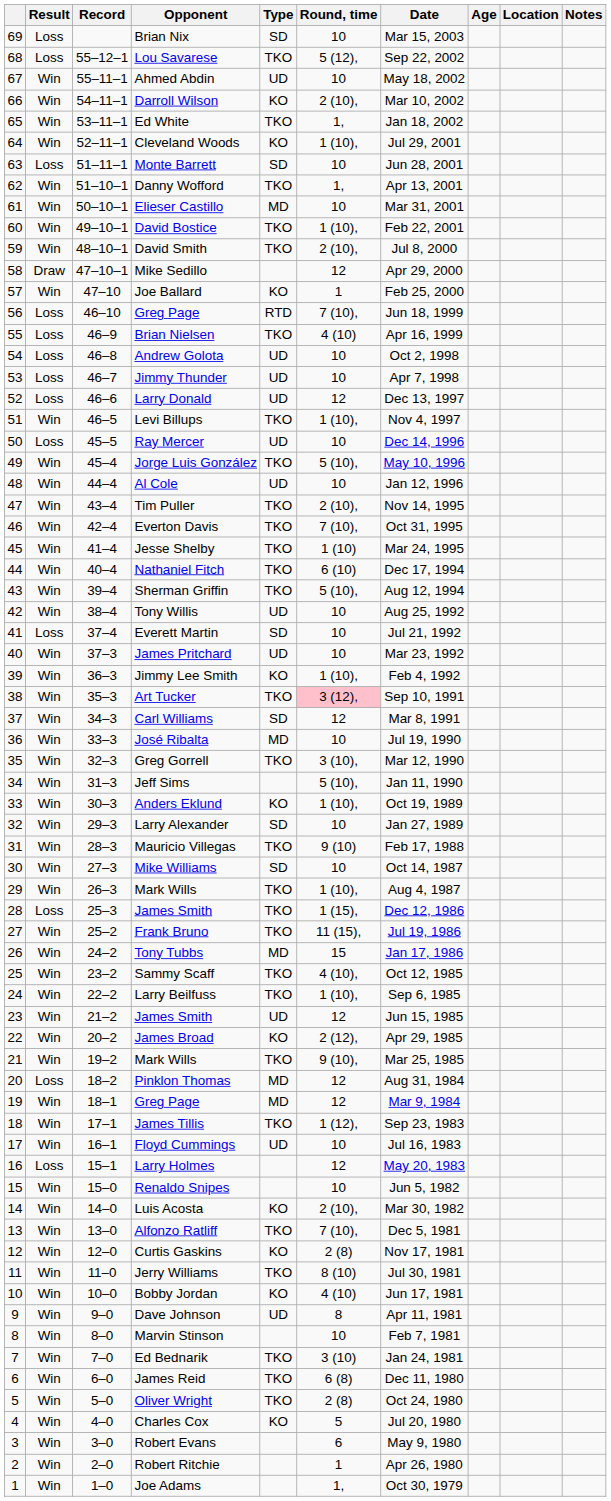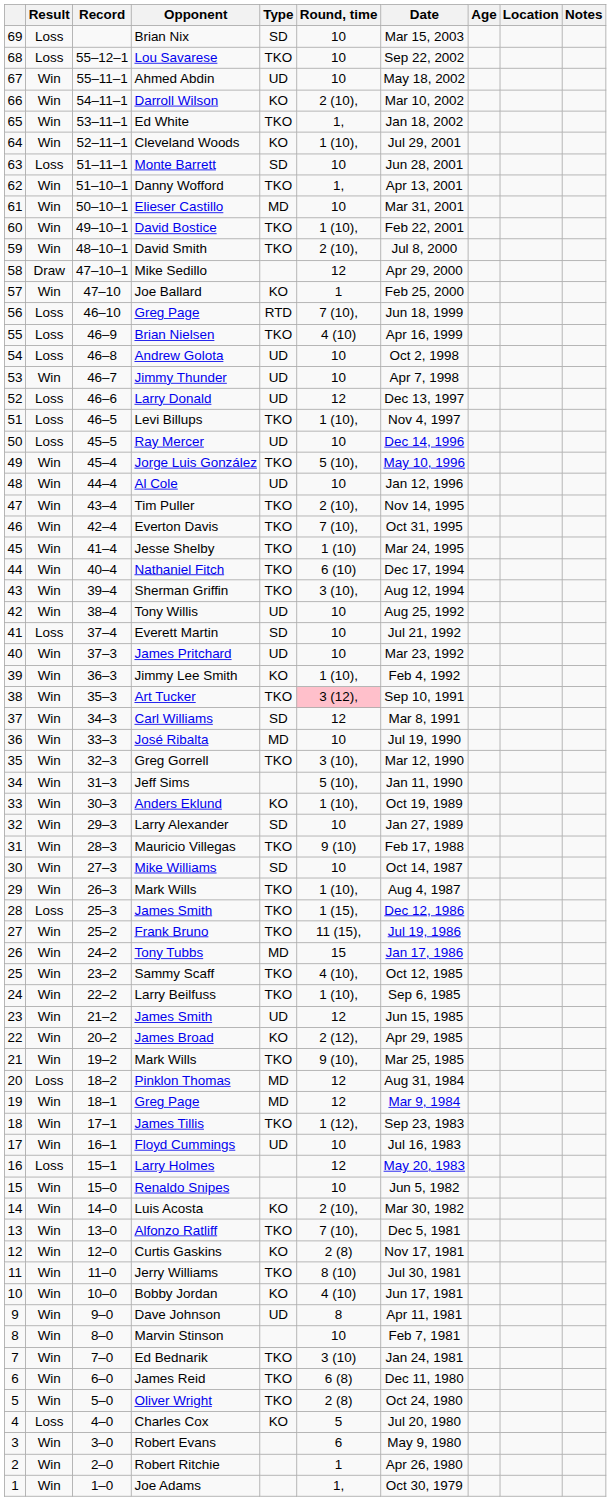 <table class="wikitable" style="text-align:center">
 <tr>
 <th></th>
 <th>Result</th>
 <th>Record</th>
 <th>Opponent</th>
 <th>Type</th>
 <th>Round, time</th>
 <th>Date</th>
 <th>Age</th>
 <th>Location</th>
 <th>Notes</th>
 </tr>
 <tr>
 <td>69</td>
 <td>Loss</td>
 <td></td>
 <td style="text-align:left;">Brian Nix</td>
 <td>SD</td>
 <td>10</td>
 <td>Mar 15, 2003</td>
 <td style="text-align:left;"></td>
 <td style="text-align:left;"></td>
 <td></td>
 </tr>
 <tr>
 <td>68</td>
 <td>Loss</td>
 <td>55–12–1</td>
 <td style="text-align:left;"><a href='#'>Lou Savarese</a></td>
 <td>TKO</td>
-<td>5 (12), </td>
+<td>10</td>
 <td>Sep 22, 2002</td>
 <td style="text-align:left;"></td>
 <td style="text-align:left;"></td>
 <td style="text-align:left;"></td>
 </tr>
 <tr>
 <td>67</td>
 <td>Win</td>
 <td>55–11–1</td>
 <td style="text-align:left;">Ahmed Abdin</td>
 <td>UD</td>
 <td>10</td>
 <td>May 18, 2002</td>
 <td style="text-align:left;"></td>
 <td style="text-align:left;"></td>
 <td></td>
 </tr>
 <tr>
 <td>66</td>
 <td>Win</td>
 <td>54–11–1</td>
 <td style="text-align:left;"><a href='#'>Darroll Wilson</a></td>
 <td>KO</td>
 <td>2 (10), </td>
 <td>Mar 10, 2002</td>
 <td style="text-align:left;"></td>
 <td style="text-align:left;"></td>
 <td></td>
 </tr>
 <tr>
 <td>65</td>
 <td>Win</td>
 <td>53–11–1</td>
 <td style="text-align:left;">Ed White</td>
 <td>TKO</td>
 <td>1, </td>
 <td>Jan 18, 2002</td>
 <td style="text-align:left;"></td>
 <td style="text-align:left;"></td>
 <td></td>
 </tr>
 <tr>
 <td>64</td>
 <td>Win</td>
 <td>52–11–1</td>
 <td style="text-align:left;">Cleveland Woods</td>
 <td>KO</td>
 <td>1 (10), </td>
 <td>Jul 29, 2001</td>
 <td style="text-align:left;"></td>
 <td style="text-align:left;"></td>
 <td></td>
 </tr>
 <tr>
 <td>63</td>
 <td>Loss</td>
 <td>51–11–1</td>
 <td style="text-align:left;"><a href='#'>Monte Barrett</a></td>
 <td>SD</td>
 <td>10</td>
 <td>Jun 28, 2001</td>
 <td style="text-align:left;"></td>
 <td style="text-align:left;"></td>
 <td></td>
 </tr>
 <tr>
 <td>62</td>
 <td>Win</td>
 <td>51–10–1</td>
 <td style="text-align:left;">Danny Wofford</td>
 <td>TKO</td>
 <td>1, </td>
 <td>Apr 13, 2001</td>
 <td style="text-align:left;"></td>
 <td style="text-align:left;"></td>
 <td></td>
 </tr>
 <tr>
 <td>61</td>
 <td>Win</td>
 <td>50–10–1</td>
 <td style="text-align:left;"><a href='#'>Elieser Castillo</a></td>
 <td>MD</td>
 <td>10</td>
 <td>Mar 31, 2001</td>
 <td style="text-align:left;"></td>
 <td style="text-align:left;"></td>
 <td></td>
 </tr>
 <tr>
 <td>60</td>
 <td>Win</td>
 <td>49–10–1</td>
 <td style="text-align:left;"><a href='#'>David Bostice</a></td>
 <td>TKO</td>
 <td>1 (10), </td>
 <td>Feb 22, 2001</td>
 <td style="text-align:left;"></td>
 <td style="text-align:left;"></td>
 <td></td>
 </tr>
 <tr>
 <td>59</td>
 <td>Win</td>
 <td>48–10–1</td>
 <td style="text-align:left;">David Smith</td>
 <td>TKO</td>
 <td>2 (10), </td>
 <td>Jul 8, 2000</td>
 <td style="text-align:left;"></td>
 <td style="text-align:left;"></td>
 <td></td>
 </tr>
 <tr>
 <td>58</td>
 <td>Draw</td>
 <td>47–10–1</td>
 <td style="text-align:left;">Mike Sedillo</td>
 <td></td>
 <td>12</td>
 <td>Apr 29, 2000</td>
 <td style="text-align:left;"></td>
 <td style="text-align:left;"></td>
 <td style="text-align:left;"></td>
 </tr>
 <tr>
 <td>57</td>
 <td>Win</td>
 <td>47–10</td>
 <td style="text-align:left;">Joe Ballard</td>
 <td>KO</td>
 <td>1</td>
 <td>Feb 25, 2000</td>
 <td style="text-align:left;"></td>
 <td style="text-align:left;"></td>
 <td></td>
 </tr>
 <tr>
 <td>56</td>
 <td>Loss</td>
 <td>46–10</td>
 <td style="text-align:left;"><a href='#'>Greg Page</a></td>
 <td>RTD</td>
 <td>7 (10), </td>
 <td>Jun 18, 1999</td>
 <td style="text-align:left;"></td>
 <td style="text-align:left;"></td>
 <td></td>
 </tr>
 <tr>
 <td>55</td>
 <td>Loss</td>
 <td>46–9</td>
 <td style="text-align:left;"><a href='#'>Brian Nielsen</a></td>
 <td>TKO</td>
 <td>4 (10)</td>
 <td>Apr 16, 1999</td>
 <td style="text-align:left;"></td>
 <td style="text-align:left;"></td>
 <td></td>
 </tr>
 <tr>
 <td>54</td>
 <td>Loss</td>
 <td>46–8</td>
 <td style="text-align:left;"><a href='#'>Andrew Golota</a></td>
 <td>UD</td>
 <td>10</td>
 <td>Oct 2, 1998</td>
 <td style="text-align:left;"></td>
 <td style="text-align:left;"></td>
 <td></td>
 </tr>
 <tr>
 <td>53</td>
-<td>Loss</td>
+<td>Win</td>
 <td>46–7</td>
 <td style="text-align:left;"><a href='#'>Jimmy Thunder</a></td>
 <td>UD</td>
 <td>10</td>
 <td>Apr 7, 1998</td>
 <td style="text-align:left;"></td>
 <td style="text-align:left;"></td>
 <td></td>
 </tr>
 <tr>
 <td>52</td>
 <td>Loss</td>
 <td>46–6</td>
 <td style="text-align:left;"><a href='#'>Larry Donald</a></td>
 <td>UD</td>
 <td>12</td>
 <td>Dec 13, 1997</td>
 <td style="text-align:left;"></td>
 <td style="text-align:left;"></td>
 <td style="text-align:left;"></td>
 </tr>
 <tr>
 <td>51</td>
-<td>Win</td>
+<td>Loss</td>
 <td>46–5</td>
 <td style="text-align:left;">Levi Billups</td>
 <td>TKO</td>
 <td>1 (10), </td>
 <td>Nov 4, 1997</td>
 <td style="text-align:left;"></td>
 <td style="text-align:left;"></td>
 <td></td>
 </tr>
 <tr>
 <td>50</td>
 <td>Loss</td>
 <td>45–5</td>
 <td style="text-align:left;"><a href='#'>Ray Mercer</a></td>
 <td>UD</td>
 <td>10</td>
 <td><a href='#'>Dec 14, 1996</a></td>
 <td style="text-align:left;"></td>
 <td style="text-align:left;"></td>
 <td></td>
 </tr>
 <tr>
 <td>49</td>
 <td>Win</td>
 <td>45–4</td>
 <td style="text-align:left;"><a href='#'>Jorge Luis González</a></td>
 <td>TKO</td>
 <td>5 (10), </td>
 <td><a href='#'>May 10, 1996</a></td>
 <td style="text-align:left;"></td>
 <td style="text-align:left;"></td>
 <td></td>
 </tr>
 <tr>
 <td>48</td>
 <td>Win</td>
 <td>44–4</td>
 <td style="text-align:left;"><a href='#'>Al Cole</a></td>
 <td>UD</td>
 <td>10</td>
 <td>Jan 12, 1996</td>
 <td style="text-align:left;"></td>
 <td style="text-align:left;"></td>
 <td></td>
 </tr>
 <tr>
 <td>47</td>
 <td>Win</td>
 <td>43–4</td>
 <td style="text-align:left;">Tim Puller</td>
 <td>TKO</td>
 <td>2 (10), </td>
 <td>Nov 14, 1995</td>
 <td style="text-align:left;"></td>
 <td style="text-align:left;"></td>
 <td></td>
 </tr>
 <tr>
 <td>46</td>
 <td>Win</td>
 <td>42–4</td>
 <td style="text-align:left;">Everton Davis</td>
 <td>TKO</td>
 <td>7 (10), </td>
 <td>Oct 31, 1995</td>
 <td style="text-align:left;"></td>
 <td style="text-align:left;"></td>
 <td></td>
 </tr>
 <tr>
 <td>45</td>
 <td>Win</td>
 <td>41–4</td>
 <td style="text-align:left;">Jesse Shelby</td>
 <td>TKO</td>
 <td>1 (10)</td>
 <td>Mar 24, 1995</td>
 <td style="text-align:left;"></td>
 <td style="text-align:left;"></td>
 <td></td>
 </tr>
 <tr>
 <td>44</td>
 <td>Win</td>
 <td>40–4</td>
 <td style="text-align:left;"><a href='#'>Nathaniel Fitch</a></td>
 <td>TKO</td>
 <td>6 (10)</td>
 <td>Dec 17, 1994</td>
 <td style="text-align:left;"></td>
 <td style="text-align:left;"></td>
 <td></td>
 </tr>
 <tr>
 <td>43</td>
 <td>Win</td>
 <td>39–4</td>
 <td style="text-align:left;">Sherman Griffin</td>
 <td>TKO</td>
-<td>5 (10), </td>
+<td>3 (10), </td>
 <td>Aug 12, 1994</td>
 <td style="text-align:left;"></td>
 <td style="text-align:left;"></td>
 <td></td>
 </tr>
 <tr>
 <td>42</td>
 <td>Win</td>
 <td>38–4</td>
 <td style="text-align:left;">Tony Willis</td>
 <td>UD</td>
 <td>10</td>
 <td>Aug 25, 1992</td>
 <td style="text-align:left;"></td>
 <td style="text-align:left;"></td>
 <td></td>
 </tr>
 <tr>
 <td>41</td>
 <td>Loss</td>
 <td>37–4</td>
 <td style="text-align:left;">Everett Martin</td>
 <td>SD</td>
 <td>10</td>
 <td>Jul 21, 1992</td>
 <td style="text-align:left;"></td>
 <td style="text-align:left;"></td>
 <td></td>
 </tr>
 <tr>
 <td>40</td>
 <td>Win</td>
 <td>37–3</td>
 <td style="text-align:left;"><a href='#'>James Pritchard</a></td>
 <td>UD</td>
 <td>10</td>
 <td>Mar 23, 1992</td>
 <td style="text-align:left;"></td>
 <td style="text-align:left;"></td>
 <td></td>
 </tr>
 <tr>
 <td>39</td>
 <td>Win</td>
 <td>36–3</td>
 <td style="text-align:left;">Jimmy Lee Smith</td>
 <td>KO</td>
 <td>1 (10), </td>
 <td>Feb 4, 1992</td>
 <td style="text-align:left;"></td>
 <td style="text-align:left;"></td>
 <td></td>
 </tr>
 <tr>
 <td>38</td>
 <td>Win</td>
 <td>35–3</td>
 <td style="text-align:left;"><a href='#'>Art Tucker</a></td>
 <td>TKO</td>
 <td style="background: pink;">3 (12), </td>
 <td>Sep 10, 1991</td>
 <td style="text-align:left;"></td>
 <td style="text-align:left;"></td>
 <td style="text-align:left;"></td>
 </tr>
 <tr>
 <td>37</td>
 <td>Win</td>
 <td>34–3</td>
 <td style="text-align:left;"><a href='#'>Carl Williams</a></td>
 <td>SD</td>
 <td>12</td>
 <td>Mar 8, 1991</td>
 <td style="text-align:left;"></td>
 <td style="text-align:left;"></td>
 <td style="text-align:left;"></td>
 </tr>
 <tr>
 <td>36</td>
 <td>Win</td>
 <td>33–3</td>
 <td style="text-align:left;"><a href='#'>José Ribalta</a></td>
 <td>MD</td>
 <td>10</td>
 <td>Jul 19, 1990</td>
 <td style="text-align:left;"></td>
 <td style="text-align:left;"></td>
 <td></td>
 </tr>
 <tr>
 <td>35</td>
 <td>Win</td>
 <td>32–3</td>
 <td style="text-align:left;">Greg Gorrell</td>
 <td>TKO</td>
 <td>3 (10), </td>
 <td>Mar 12, 1990</td>
 <td style="text-align:left;"></td>
 <td style="text-align:left;"></td>
 <td></td>
 </tr>
 <tr>
 <td>34</td>
 <td>Win</td>
 <td>31–3</td>
 <td style="text-align:left;">Jeff Sims</td>
 <td></td>
 <td>5 (10), </td>
 <td>Jan 11, 1990</td>
 <td style="text-align:left;"></td>
 <td style="text-align:left;"></td>
 <td></td>
 </tr>
 <tr>
 <td>33</td>
 <td>Win</td>
 <td>30–3</td>
 <td style="text-align:left;"><a href='#'>Anders Eklund</a></td>
 <td>KO</td>
 <td>1 (10), </td>
 <td>Oct 19, 1989</td>
 <td style="text-align:left;"></td>
 <td style="text-align:left;"></td>
 <td></td>
 </tr>
 <tr>
 <td>32</td>
 <td>Win</td>
 <td>29–3</td>
 <td style="text-align:left;">Larry Alexander</td>
 <td>SD</td>
 <td>10</td>
 <td>Jan 27, 1989</td>
 <td style="text-align:left;"></td>
 <td style="text-align:left;"></td>
 <td></td>
 </tr>
 <tr>
 <td>31</td>
 <td>Win</td>
 <td>28–3</td>
 <td style="text-align:left;">Mauricio Villegas</td>
 <td>TKO</td>
 <td>9 (10)</td>
 <td>Feb 17, 1988</td>
 <td style="text-align:left;"></td>
 <td style="text-align:left;"></td>
 <td></td>
 </tr>
 <tr>
 <td>30</td>
 <td>Win</td>
 <td>27–3</td>
 <td style="text-align:left;"><a href='#'>Mike Williams</a></td>
 <td>SD</td>
 <td>10</td>
 <td>Oct 14, 1987</td>
 <td style="text-align:left;"></td>
 <td style="text-align:left;"></td>
 <td></td>
 </tr>
 <tr>
 <td>29</td>
 <td>Win</td>
 <td>26–3</td>
 <td style="text-align:left;">Mark Wills</td>
 <td>TKO</td>
 <td>1 (10), </td>
 <td>Aug 4, 1987</td>
 <td style="text-align:left;"></td>
 <td style="text-align:left;"></td>
 <td></td>
 </tr>
 <tr>
 <td>28</td>
 <td>Loss</td>
 <td>25–3</td>
 <td style="text-align:left;"><a href='#'>James Smith</a></td>
 <td>TKO</td>
 <td>1 (15), </td>
 <td><a href='#'>Dec 12, 1986</a></td>
 <td style="text-align:left;"></td>
 <td style="text-align:left;"></td>
 <td style="text-align:left;"></td>
 </tr>
 <tr>
 <td>27</td>
 <td>Win</td>
 <td>25–2</td>
 <td style="text-align:left;"><a href='#'>Frank Bruno</a></td>
 <td>TKO</td>
 <td>11 (15), </td>
 <td><a href='#'>Jul 19, 1986</a></td>
 <td style="text-align:left;"></td>
 <td style="text-align:left;"></td>
 <td style="text-align:left;"></td>
 </tr>
 <tr>
 <td>26</td>
 <td>Win</td>
 <td>24–2</td>
 <td style="text-align:left;"><a href='#'>Tony Tubbs</a></td>
 <td>MD</td>
 <td>15</td>
 <td><a href='#'>Jan 17, 1986</a></td>
 <td style="text-align:left;"></td>
 <td style="text-align:left;"></td>
 <td style="text-align:left;"></td>
 </tr>
 <tr>
 <td>25</td>
 <td>Win</td>
 <td>23–2</td>
 <td style="text-align:left;">Sammy Scaff</td>
 <td>TKO</td>
 <td>4 (10), </td>
 <td>Oct 12, 1985</td>
 <td style="text-align:left;"></td>
 <td style="text-align:left;"></td>
 <td></td>
 </tr>
 <tr>
 <td>24</td>
 <td>Win</td>
 <td>22–2</td>
 <td style="text-align:left;">Larry Beilfuss</td>
 <td>TKO</td>
 <td>1 (10), </td>
 <td>Sep 6, 1985</td>
 <td style="text-align:left;"></td>
 <td style="text-align:left;"></td>
 <td></td>
 </tr>
 <tr>
 <td>23</td>
 <td>Win</td>
 <td>21–2</td>
 <td style="text-align:left;"><a href='#'>James Smith</a></td>
 <td>UD</td>
 <td>12</td>
 <td>Jun 15, 1985</td>
 <td style="text-align:left;"></td>
 <td style="text-align:left;"></td>
 <td style="text-align:left;"></td>
 </tr>
 <tr>
 <td>22</td>
 <td>Win</td>
 <td>20–2</td>
 <td style="text-align:left;"><a href='#'>James Broad</a></td>
 <td>KO</td>
 <td>2 (12), </td>
 <td>Apr 29, 1985</td>
 <td style="text-align:left;"></td>
 <td style="text-align:left;"></td>
 <td style="text-align:left;"></td>
 </tr>
 <tr>
 <td>21</td>
 <td>Win</td>
 <td>19–2</td>
 <td style="text-align:left;">Mark Wills</td>
 <td>TKO</td>
 <td>9 (10), </td>
 <td>Mar 25, 1985</td>
 <td style="text-align:left;"></td>
 <td style="text-align:left;"></td>
 <td></td>
 </tr>
 <tr>
 <td>20</td>
 <td>Loss</td>
 <td>18–2</td>
 <td style="text-align:left;"><a href='#'>Pinklon Thomas</a></td>
 <td>MD</td>
 <td>12</td>
 <td>Aug 31, 1984</td>
 <td style="text-align:left;"></td>
 <td style="text-align:left;"></td>
 <td style="text-align:left;"></td>
 </tr>
 <tr>
 <td>19</td>
 <td>Win</td>
 <td>18–1</td>
 <td style="text-align:left;"><a href='#'>Greg Page</a></td>
 <td>MD</td>
 <td>12</td>
 <td><a href='#'>Mar 9, 1984</a></td>
 <td style="text-align:left;"></td>
 <td style="text-align:left;"></td>
 <td style="text-align:left;"></td>
 </tr>
 <tr>
 <td>18</td>
 <td>Win</td>
 <td>17–1</td>
 <td style="text-align:left;"><a href='#'>James Tillis</a></td>
 <td>TKO</td>
 <td>1 (12), </td>
 <td>Sep 23, 1983</td>
 <td style="text-align:left;"></td>
 <td style="text-align:left;"></td>
 <td style="text-align:left;"></td>
 </tr>
 <tr>
 <td>17</td>
 <td>Win</td>
 <td>16–1</td>
 <td style="text-align:left;"><a href='#'>Floyd Cummings</a></td>
 <td>UD</td>
 <td>10</td>
 <td>Jul 16, 1983</td>
 <td style="text-align:left;"></td>
 <td style="text-align:left;"></td>
 <td></td>
 </tr>
 <tr>
 <td>16</td>
 <td>Loss</td>
 <td>15–1</td>
 <td style="text-align:left;"><a href='#'>Larry Holmes</a></td>
 <td></td>
 <td>12</td>
 <td><a href='#'>May 20, 1983</a></td>
 <td style="text-align:left;"></td>
 <td style="text-align:left;"></td>
 <td style="text-align:left;"></td>
 </tr>
 <tr>
 <td>15</td>
 <td>Win</td>
 <td>15–0</td>
 <td style="text-align:left;"><a href='#'>Renaldo Snipes</a></td>
 <td></td>
 <td>10</td>
 <td>Jun 5, 1982</td>
 <td style="text-align:left;"></td>
 <td style="text-align:left;"></td>
 <td></td>
 </tr>
 <tr>
 <td>14</td>
 <td>Win</td>
 <td>14–0</td>
 <td style="text-align:left;">Luis Acosta</td>
 <td>KO</td>
 <td>2 (10), </td>
 <td>Mar 30, 1982</td>
 <td style="text-align:left;"></td>
 <td style="text-align:left;"></td>
 <td></td>
 </tr>
 <tr>
 <td>13</td>
 <td>Win</td>
 <td>13–0</td>
 <td style="text-align:left;"><a href='#'>Alfonzo Ratliff</a></td>
 <td>TKO</td>
 <td>7 (10), </td>
 <td>Dec 5, 1981</td>
 <td style="text-align:left;"></td>
 <td style="text-align:left;"></td>
 <td></td>
 </tr>
 <tr>
 <td>12</td>
 <td>Win</td>
 <td>12–0</td>
 <td style="text-align:left;">Curtis Gaskins</td>
 <td>KO</td>
 <td>2 (8)</td>
 <td>Nov 17, 1981</td>
 <td style="text-align:left;"></td>
 <td style="text-align:left;"></td>
 <td></td>
 </tr>
 <tr>
 <td>11</td>
 <td>Win</td>
 <td>11–0</td>
 <td style="text-align:left;">Jerry Williams</td>
 <td>TKO</td>
 <td>8 (10)</td>
 <td>Jul 30, 1981</td>
 <td style="text-align:left;"></td>
 <td style="text-align:left;"></td>
 <td></td>
 </tr>
 <tr>
 <td>10</td>
 <td>Win</td>
 <td>10–0</td>
 <td style="text-align:left;">Bobby Jordan</td>
 <td>KO</td>
 <td>4 (10)</td>
 <td>Jun 17, 1981</td>
 <td style="text-align:left;"></td>
 <td style="text-align:left;"></td>
 <td></td>
 </tr>
 <tr>
 <td>9</td>
 <td>Win</td>
 <td>9–0</td>
 <td style="text-align:left;">Dave Johnson</td>
 <td>UD</td>
 <td>8</td>
 <td>Apr 11, 1981</td>
 <td style="text-align:left;"></td>
 <td style="text-align:left;"></td>
 <td></td>
 </tr>
 <tr>
 <td>8</td>
 <td>Win</td>
 <td>8–0</td>
 <td style="text-align:left;">Marvin Stinson</td>
 <td></td>
 <td>10</td>
 <td>Feb 7, 1981</td>
 <td style="text-align:left;"></td>
 <td style="text-align:left;"></td>
 <td></td>
 </tr>
 <tr>
 <td>7</td>
 <td>Win</td>
 <td>7–0</td>
 <td style="text-align:left;">Ed Bednarik</td>
 <td>TKO</td>
 <td>3 (10)</td>
 <td>Jan 24, 1981</td>
 <td style="text-align:left;"></td>
 <td style="text-align:left;"></td>
 <td></td>
 </tr>
 <tr>
 <td>6</td>
 <td>Win</td>
 <td>6–0</td>
 <td style="text-align:left;">James Reid</td>
 <td>TKO</td>
 <td>6 (8)</td>
 <td>Dec 11, 1980</td>
 <td style="text-align:left;"></td>
 <td style="text-align:left;"></td>
 <td></td>
 </tr>
 <tr>
 <td>5</td>
 <td>Win</td>
 <td>5–0</td>
 <td style="text-align:left;"><a href='#'>Oliver Wright</a></td>
 <td>TKO</td>
 <td>2 (8)</td>
 <td>Oct 24, 1980</td>
 <td style="text-align:left;"></td>
 <td style="text-align:left;"></td>
 <td></td>
 </tr>
 <tr>
 <td>4</td>
-<td>Win</td>
+<td>Loss</td>
 <td>4–0</td>
 <td style="text-align:left;">Charles Cox</td>
 <td>KO</td>
 <td>5</td>
 <td>Jul 20, 1980</td>
 <td style="text-align:left;"></td>
 <td style="text-align:left;"></td>
 <td></td>
 </tr>
 <tr>
 <td>3</td>
 <td>Win</td>
 <td>3–0</td>
 <td style="text-align:left;">Robert Evans</td>
 <td></td>
 <td>6</td>
 <td>May 9, 1980</td>
 <td style="text-align:left;"></td>
 <td style="text-align:left;"></td>
 <td></td>
 </tr>
 <tr>
 <td>2</td>
 <td>Win</td>
 <td>2–0</td>
 <td style="text-align:left;">Robert Ritchie</td>
 <td></td>
 <td>1</td>
 <td>Apr 26, 1980</td>
 <td style="text-align:left;"></td>
 <td style="text-align:left;"></td>
 <td></td>
 </tr>
 <tr>
 <td>1</td>
 <td>Win</td>
 <td>1–0</td>
 <td style="text-align:left;">Joe Adams</td>
 <td></td>
 <td>1, </td>
 <td>Oct 30, 1979</td>
 <td style="text-align:left;"></td>
 <td style="text-align:left;"></td>
 <td></td>
 </tr>
 </table>
